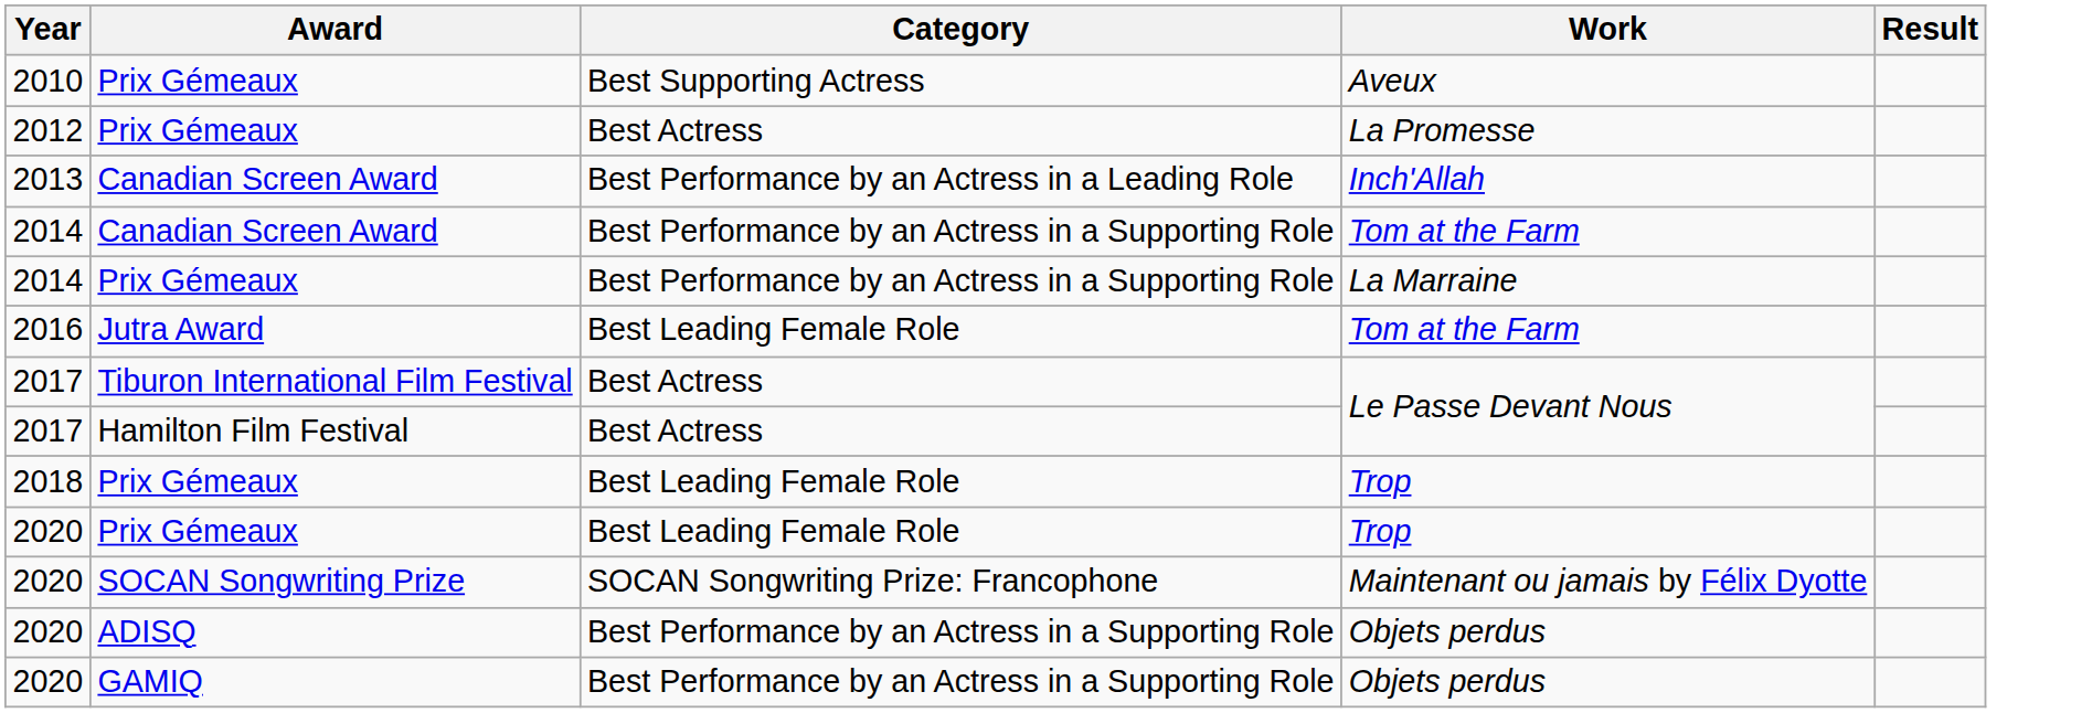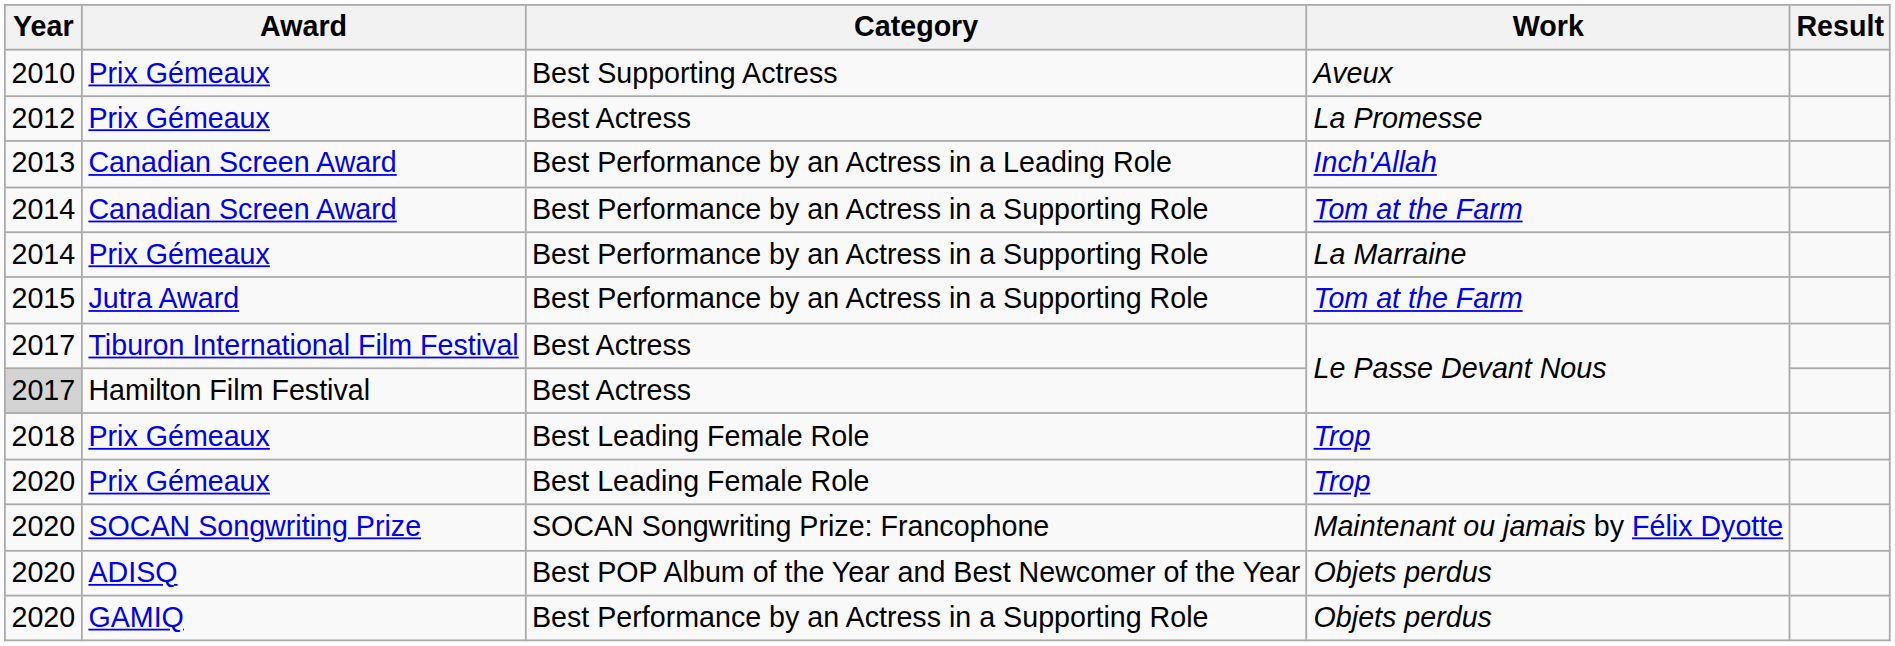 <table class="wikitable sortable">
 <tr>
 <th>Year</th>
 <th>Award</th>
 <th>Category</th>
 <th>Work</th>
 <th>Result</th>
 </tr>
 <tr>
 <td>2010</td>
 <td><a href='#'>Prix Gémeaux</a></td>
 <td>Best Supporting Actress</td>
 <td><em>Aveux</em></td>
 <td></td>
 </tr>
 <tr>
 <td>2012</td>
 <td><a href='#'>Prix Gémeaux</a></td>
 <td>Best Actress</td>
 <td><em>La Promesse</em></td>
 <td></td>
 </tr>
 <tr>
 <td>2013</td>
 <td><a href='#'>Canadian Screen Award</a></td>
 <td>Best Performance by an Actress in a Leading Role</td>
 <td><em><a href='#'>Inch'Allah</a></em></td>
 <td></td>
 </tr>
 <tr>
 <td>2014</td>
 <td><a href='#'>Canadian Screen Award</a></td>
 <td>Best Performance by an Actress in a Supporting Role</td>
 <td><em><a href='#'>Tom at the Farm</a></em></td>
 <td></td>
 </tr>
 <tr>
 <td>2014</td>
 <td><a href='#'>Prix Gémeaux</a></td>
 <td>Best Performance by an Actress in a Supporting Role</td>
 <td><em>La Marraine</em></td>
 <td></td>
 </tr>
 <tr>
-<td>2016</td>
+<td>2015</td>
 <td><a href='#'>Jutra Award</a></td>
-<td>Best Leading Female Role</td>
+<td>Best Performance by an Actress in a Supporting Role</td>
 <td><em><a href='#'>Tom at the Farm</a></em></td>
 <td></td>
 </tr>
 <tr>
 <td>2017</td>
 <td><a href='#'>Tiburon International Film Festival</a></td>
 <td>Best Actress</td>
 <td rowspan="2"><em>Le Passe Devant Nous</em></td>
 <td></td>
 </tr>
 <tr>
-<td>2017</td>
+<td style="background: lightgrey;">2017</td>
 <td>Hamilton Film Festival</td>
 <td>Best Actress</td>
 <td></td>
 </tr>
 <tr>
 <td>2018</td>
 <td><a href='#'>Prix Gémeaux</a></td>
 <td>Best Leading Female Role</td>
 <td><em><a href='#'>Trop</a></em></td>
 <td></td>
 </tr>
 <tr>
 <td>2020</td>
 <td><a href='#'>Prix Gémeaux</a></td>
 <td>Best Leading Female Role</td>
 <td><em><a href='#'>Trop</a></em></td>
 <td></td>
 </tr>
 <tr>
 <td>2020</td>
 <td><a href='#'>SOCAN Songwriting Prize</a></td>
 <td>SOCAN Songwriting Prize: Francophone</td>
 <td><em>Maintenant ou jamais</em> by <a href='#'>Félix Dyotte</a></td>
 <td></td>
 </tr>
 <tr>
 <td>2020</td>
 <td><a href='#'>ADISQ</a></td>
-<td>Best Performance by an Actress in a Supporting Role</td>
+<td>Best POP Album of the Year and Best Newcomer of the Year</td>
 <td><em>Objets perdus</em></td>
 <td></td>
 </tr>
 <tr>
 <td>2020</td>
 <td><a href='#'>GAMIQ</a></td>
 <td>Best Performance by an Actress in a Supporting Role</td>
 <td><em>Objets perdus</em></td>
 <td></td>
 </tr>
 </table>
